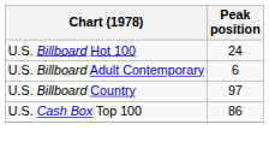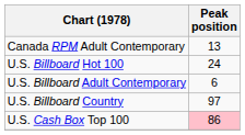 <table class="wikitable sortable">
 <tr>
 <th align="left">Chart (1978)</th>
 <th align="left">Peak<br>position</th>
+</tr>
+<tr>
+<td>Canada <em><a href='#'>RPM</a></em> Adult Contemporary</td>
+<td style="text-align:center;">13</td>
 </tr>
 <tr>
 <td>U.S. <em><a href='#'>Billboard</a></em> <a href='#'>Hot 100</a></td>
 <td style="text-align:center;">24</td>
 </tr>
 <tr>
 <td>U.S. <em>Billboard</em> <a href='#'>Adult Contemporary</a></td>
 <td style="text-align:center;">6</td>
 </tr>
 <tr>
 <td>U.S. <em>Billboard</em> <a href='#'>Country</a></td>
 <td style="text-align:center;">97</td>
 </tr>
 <tr>
 <td>U.S. <em><a href='#'>Cash Box</a></em> Top 100 </td>
-<td style="text-align:center;">86</td>
+<td style="background: pink; text-align:center;">86</td>
 </tr>
 <tr>
 </tr>
 </table>
